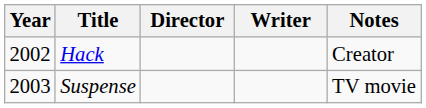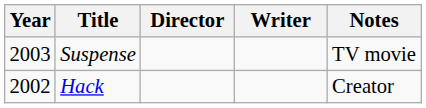 <table class="wikitable">
 <tr>
 <th>Year</th>
 <th>Title</th>
 <th width=65>Director</th>
 <th width=65>Writer</th>
 <th class="unsortable">Notes</th>
 </tr>
 <tr>
+<td>2003</td>
+<td><em>Suspense</em></td>
+<td></td>
+<td></td>
+<td>TV movie</td>
+</tr>
+<tr>
 <td>2002</td>
 <td><em><a href='#'>Hack</a></em></td>
 <td></td>
 <td></td>
 <td>Creator</td>
 </tr>
-<tr>
-<td>2003</td>
-<td><em>Suspense</em></td>
-<td></td>
-<td></td>
-<td>TV movie</td>
-</tr>
 </table>
